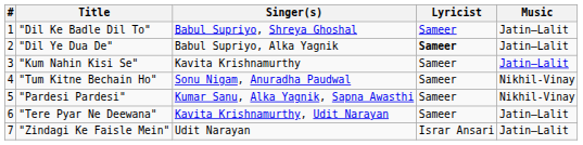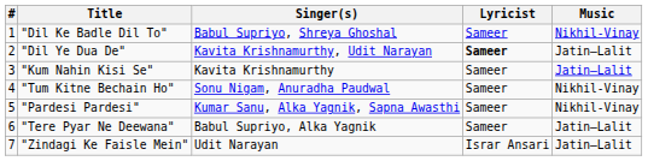 <table class="wikitable" style="font-size:95%;">
 <tr>
 <th>#</th>
 <th>Title</th>
 <th>Singer(s)</th>
 <th>Lyricist</th>
 <th>Music</th>
 </tr>
 <tr>
 <td>1</td>
 <td>"Dil Ke Badle Dil To"</td>
 <td><a href='#'>Babul Supriyo</a>, <a href='#'>Shreya Ghoshal</a></td>
 <td><a href='#'>Sameer</a></td>
-<td>Jatin–Lalit</td>
+<td><a href='#'>Nikhil-Vinay</a></td>
 </tr>
 <tr>
 <td>2</td>
 <td>"Dil Ye Dua De"</td>
-<td>Babul Supriyo, Alka Yagnik</td>
+<td><a href='#'>Kavita Krishnamurthy</a>, <a href='#'>Udit Narayan</a></td>
 <td><strong>Sameer</strong></td>
 <td>Jatin–Lalit</td>
 </tr>
 <tr>
 <td>3</td>
 <td>"Kum Nahin Kisi Se"</td>
 <td>Kavita Krishnamurthy</td>
 <td>Sameer</td>
 <td><a href='#'>Jatin–Lalit</a></td>
 </tr>
 <tr>
 <td>4</td>
 <td>"Tum Kitne Bechain Ho"</td>
 <td><a href='#'>Sonu Nigam</a>, <a href='#'>Anuradha Paudwal</a></td>
 <td>Sameer</td>
 <td>Nikhil-Vinay</td>
 </tr>
 <tr>
 <td>5</td>
 <td>"Pardesi Pardesi"</td>
 <td><a href='#'>Kumar Sanu</a>, <a href='#'>Alka Yagnik</a>, <a href='#'>Sapna Awasthi</a></td>
 <td>Sameer</td>
 <td>Nikhil-Vinay</td>
 </tr>
 <tr>
 <td>6</td>
 <td>"Tere Pyar Ne Deewana"</td>
-<td><a href='#'>Kavita Krishnamurthy</a>, <a href='#'>Udit Narayan</a></td>
+<td>Babul Supriyo, Alka Yagnik</td>
 <td>Sameer</td>
 <td>Jatin–Lalit</td>
 </tr>
 <tr>
 <td>7</td>
 <td>"Zindagi Ke Faisle Mein"</td>
 <td>Udit Narayan</td>
 <td>Israr Ansari</td>
 <td>Jatin–Lalit</td>
 </tr>
 </table>
